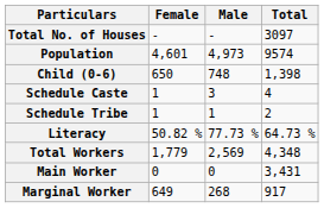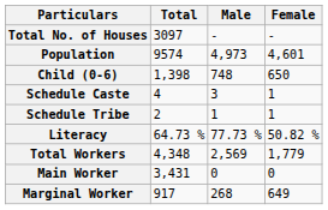 <table class = "wikitable">
 <tr>
 <th>Particulars</th>
+<th>Total</th>
+<th>Male</th>
 <th>Female</th>
-<th>Male</th>
-<th>Total</th>
 </tr>
 <tr>
 <th>Total No. of Houses</th>
+<td>3097</td>
 <td>-</td>
 <td>-</td>
-<td>3097</td>
 </tr>
 <tr>
 <th>Population</th>
+<td>9574</td>
+<td>4,973</td>
 <td>4,601</td>
-<td>4,973</td>
-<td>9574</td>
 </tr>
 <tr as per latest calculation population is now reached upto 22000.>
 <th>Child (0-6)</th>
+<td>1,398</td>
+<td>748</td>
 <td>650</td>
-<td>748</td>
-<td>1,398</td>
 </tr>
 <tr>
 <th>Schedule Caste</th>
+<td>4</td>
+<td>3</td>
 <td>1</td>
-<td>3</td>
-<td>4</td>
 </tr>
 <tr>
 <th>Schedule Tribe</th>
+<td>2</td>
 <td>1</td>
 <td>1</td>
-<td>2</td>
 </tr>
 <tr>
 <th>Literacy</th>
+<td>64.73 %</td>
+<td>77.73 %</td>
 <td>50.82 %</td>
-<td>77.73 %</td>
-<td>64.73 %</td>
 </tr>
 <tr>
 <th>Total Workers</th>
+<td>4,348</td>
+<td>2,569</td>
 <td>1,779</td>
-<td>2,569</td>
-<td>4,348</td>
 </tr>
 <tr>
 <th>Main Worker</th>
+<td>3,431</td>
 <td>0</td>
 <td>0</td>
-<td>3,431</td>
 </tr>
 <tr>
 <th>Marginal Worker</th>
+<td>917</td>
+<td>268</td>
 <td>649</td>
-<td>268</td>
-<td>917</td>
 </tr>
 </table>
